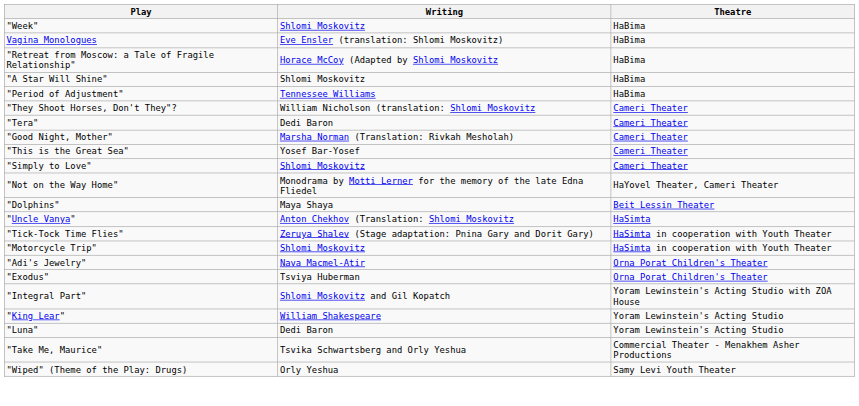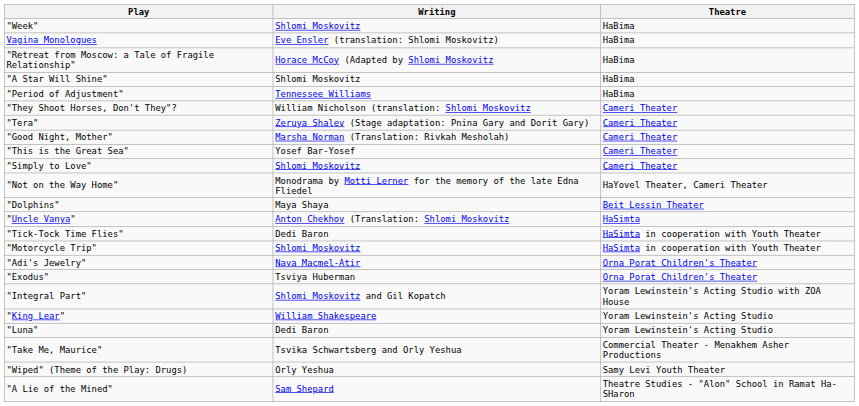 <table class="wikitable">
 <tr>
 <th>Play</th>
 <th>Writing</th>
 <th>Theatre</th>
 </tr>
 <tr>
 <td>"Week"</td>
 <td><a href='#'>Shlomi Moskovitz</a></td>
 <td>HaBima</td>
 </tr>
 <tr>
 <td><a href='#'>Vagina Monologues</a></td>
 <td><a href='#'>Eve Ensler</a> (translation: Shlomi Moskovitz)</td>
 <td>HaBima</td>
 </tr>
 <tr>
 <td>"Retreat from Moscow: a Tale of Fragile Relationship"</td>
 <td><a href='#'>Horace McCoy</a> (Adapted by <a href='#'>Shlomi Moskovitz</a></td>
 <td>HaBima</td>
 </tr>
 <tr>
 <td>"A Star Will Shine"</td>
 <td>Shlomi Moskovitz</td>
 <td>HaBima</td>
 </tr>
 <tr>
 <td>"Period of Adjustment"</td>
 <td><a href='#'>Tennessee Williams</a></td>
 <td>HaBima</td>
 </tr>
 <tr>
 <td>"They Shoot Horses, Don't They"?</td>
 <td>William Nicholson (translation: <a href='#'>Shlomi Moskovitz</a></td>
 <td><a href='#'>Cameri Theater</a></td>
 </tr>
 <tr>
 <td>"Tera"</td>
-<td>Dedi Baron</td>
+<td><a href='#'>Zeruya Shalev</a> (Stage adaptation: Pnina Gary and Dorit Gary)</td>
 <td><a href='#'>Cameri Theater</a></td>
 </tr>
 <tr>
 <td>"Good Night, Mother"</td>
 <td><a href='#'>Marsha Norman</a> (Translation: Rivkah Mesholah)</td>
 <td><a href='#'>Cameri Theater</a></td>
 </tr>
 <tr>
 <td>"This is the Great Sea"</td>
 <td>Yosef Bar-Yosef</td>
 <td><a href='#'>Cameri Theater</a></td>
 </tr>
 <tr>
 <td>"Simply to Love"</td>
 <td><a href='#'>Shlomi Moskovitz</a></td>
 <td><a href='#'>Cameri Theater</a></td>
 </tr>
 <tr>
 <td>"Not on the Way Home"</td>
 <td>Monodrama by <a href='#'>Motti Lerner</a> for the memory of the late Edna Fliedel</td>
 <td>HaYovel Theater, Cameri Theater</td>
 </tr>
 <tr>
 <td>"Dolphins"</td>
 <td>Maya Shaya</td>
 <td><a href='#'>Beit Lessin Theater</a></td>
 </tr>
 <tr>
 <td>"<a href='#'>Uncle Vanya</a>"</td>
 <td><a href='#'>Anton Chekhov</a> (Translation: <a href='#'>Shlomi Moskovitz</a></td>
 <td><a href='#'>HaSimta</a></td>
 </tr>
 <tr>
 <td>"Tick-Tock Time Flies"</td>
-<td><a href='#'>Zeruya Shalev</a> (Stage adaptation: Pnina Gary and Dorit Gary)</td>
+<td>Dedi Baron</td>
 <td><a href='#'>HaSimta</a> in cooperation with Youth Theater</td>
 </tr>
 <tr>
 <td>"Motorcycle Trip"</td>
 <td><a href='#'>Shlomi Moskovitz</a></td>
 <td><a href='#'>HaSimta</a> in cooperation with Youth Theater</td>
 </tr>
 <tr>
 <td>"Adi's Jewelry"</td>
 <td><a href='#'>Nava Macmel-Atir</a></td>
 <td><a href='#'>Orna Porat Children's Theater</a></td>
 </tr>
 <tr>
 <td>"Exodus"</td>
 <td>Tsviya Huberman</td>
 <td><a href='#'>Orna Porat Children's Theater</a></td>
 </tr>
 <tr>
 <td>"Integral Part"</td>
 <td><a href='#'>Shlomi Moskovitz</a>  and Gil Kopatch</td>
 <td>Yoram Lewinstein's Acting Studio with ZOA House</td>
 </tr>
 <tr>
 <td>"<a href='#'>King Lear</a>"</td>
 <td><a href='#'>William Shakespeare</a></td>
 <td>Yoram Lewinstein's Acting Studio</td>
 </tr>
 <tr>
 <td>"Luna"</td>
 <td>Dedi Baron</td>
 <td>Yoram Lewinstein's Acting Studio</td>
 </tr>
 <tr>
 <td>"Take Me, Maurice"</td>
 <td>Tsvika Schwartsberg and Orly Yeshua</td>
 <td>Commercial Theater - Menakhem Asher Productions</td>
 </tr>
 <tr>
 <td>"Wiped" (Theme of the Play: Drugs)</td>
 <td>Orly Yeshua</td>
 <td>Samy Levi Youth Theater</td>
 </tr>
+<tr>
+<td>"A Lie of the Mined"</td>
+<td><a href='#'>Sam Shepard</a></td>
+<td>Theatre Studies - "Alon" School in Ramat Ha-SHaron</td>
+</tr>
 </table>
